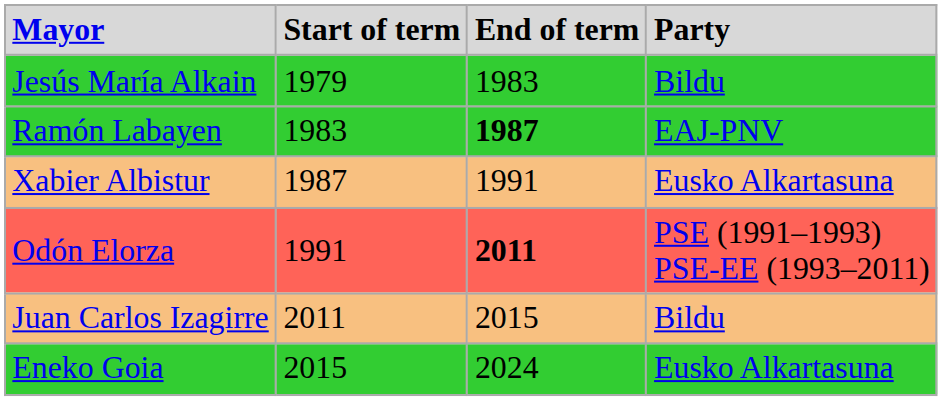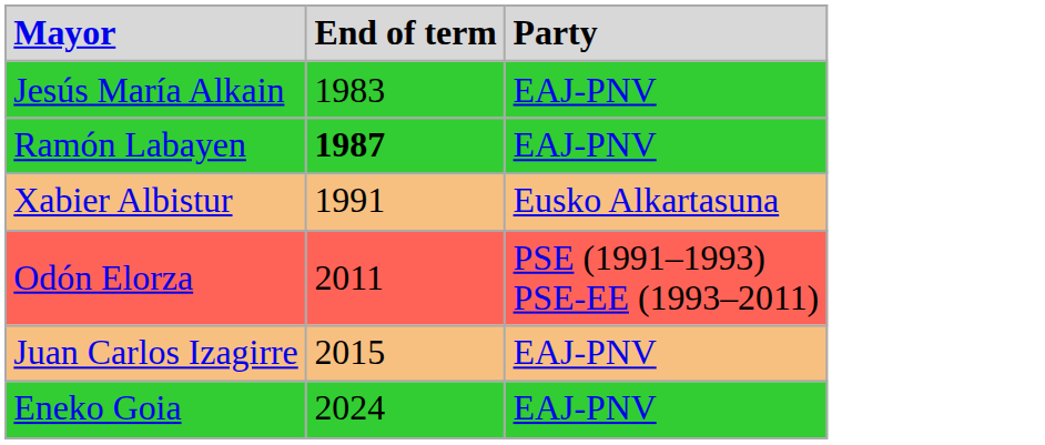 <table class="wikitable">
 <tr bgcolor="#D8D8D8">
 <td><strong><a href='#'>Mayor</a></strong></td>
-<td><strong>Start of term</strong></td>
 <td><strong>End of term</strong></td>
 <td><strong>Party</strong></td>
 </tr>
 <tr bgcolor=#32CD32>
 <td><a href='#'>Jesús María Alkain</a></td>
-<td>1979</td>
 <td>1983</td>
-<td><a href='#'>Bildu</a></td>
+<td><a href='#'>EAJ-PNV</a></td>
 </tr>
 <tr bgcolor=#32CD32>
 <td><a href='#'>Ramón Labayen</a></td>
-<td>1983</td>
 <td><strong>1987</strong></td>
 <td><a href='#'>EAJ-PNV</a></td>
 </tr>
 <tr bgcolor=#F8C080>
 <td><a href='#'>Xabier Albistur</a></td>
-<td>1987</td>
 <td>1991</td>
 <td><a href='#'>Eusko Alkartasuna</a></td>
 </tr>
 <tr bgcolor="#FF6358">
 <td><a href='#'>Odón Elorza</a></td>
-<td>1991</td>
-<td><strong>2011</strong></td>
+<td>2011</td>
 <td><a href='#'>PSE</a> (1991–1993) <br> <a href='#'>PSE-EE</a> (1993–2011)</td>
 </tr>
 <tr bgcolor=#F8C080>
 <td><a href='#'>Juan Carlos Izagirre</a></td>
-<td>2011</td>
 <td>2015</td>
-<td><a href='#'>Bildu</a></td>
+<td><a href='#'>EAJ-PNV</a></td>
 </tr>
 <tr bgcolor=#32CD32>
 <td><a href='#'>Eneko Goia</a></td>
-<td>2015</td>
 <td>2024</td>
-<td><a href='#'>Eusko Alkartasuna</a></td>
+<td><a href='#'>EAJ-PNV</a></td>
 </tr>
 </table>
